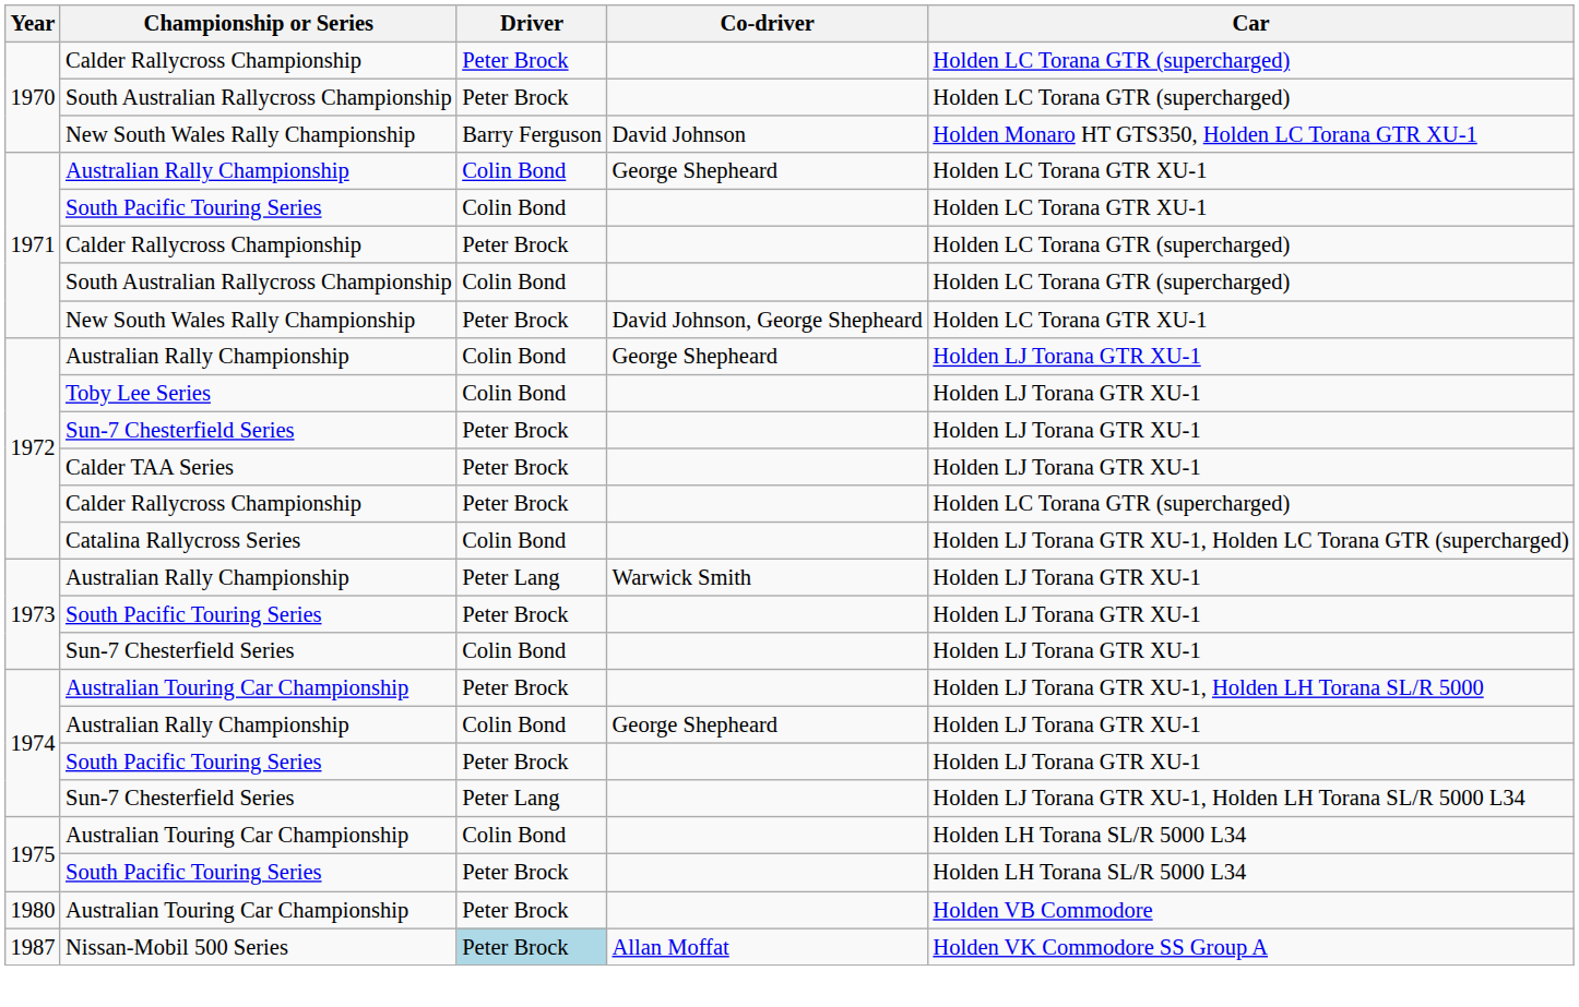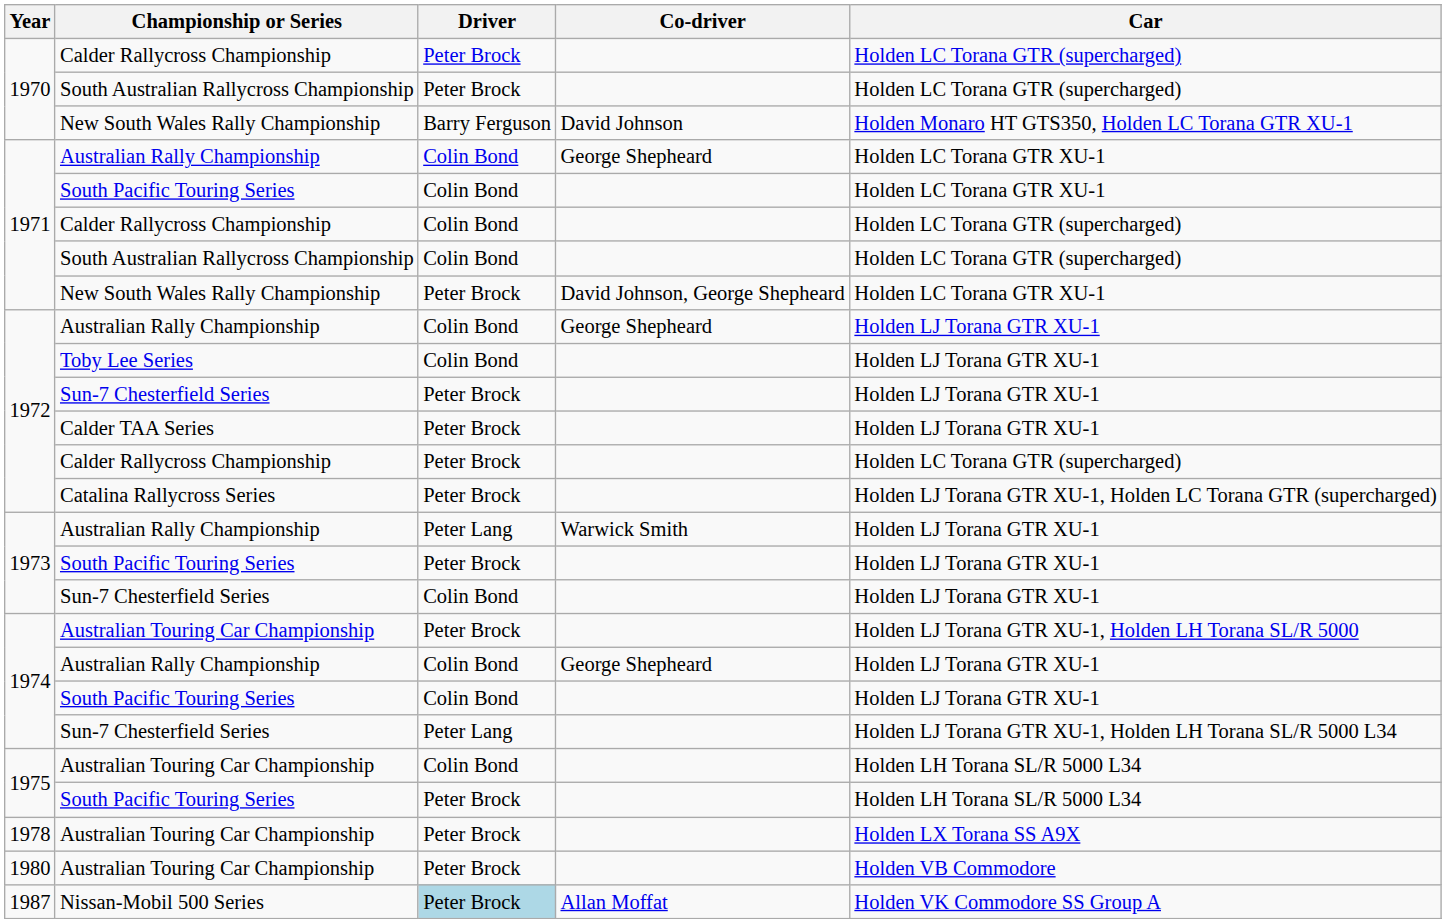 <table class="wikitable" style="font-size: 95%;">
 <tr>
 <th>Year</th>
 <th>Championship or Series</th>
 <th>Driver</th>
 <th>Co-driver</th>
 <th>Car</th>
 </tr>
 <tr>
 <td rowspan=3>1970</td>
 <td>Calder Rallycross Championship</td>
 <td><a href='#'>Peter Brock</a></td>
 <td></td>
 <td><a href='#'>Holden LC Torana GTR (supercharged)</a></td>
 </tr>
 <tr>
 <td>South Australian Rallycross Championship</td>
 <td>Peter Brock</td>
 <td></td>
 <td>Holden LC Torana GTR (supercharged)</td>
 </tr>
 <tr>
 <td>New South Wales Rally Championship</td>
 <td>Barry Ferguson</td>
 <td>David Johnson</td>
 <td><a href='#'>Holden Monaro</a> HT GTS350, <a href='#'>Holden LC Torana GTR XU-1</a></td>
 </tr>
 <tr>
 <td rowspan=5>1971</td>
 <td><a href='#'>Australian Rally Championship</a></td>
 <td><a href='#'>Colin Bond</a></td>
 <td>George Shepheard</td>
 <td>Holden LC Torana GTR XU-1</td>
 </tr>
 <tr>
 <td><a href='#'>South Pacific Touring Series</a></td>
 <td>Colin Bond</td>
 <td></td>
 <td>Holden LC Torana GTR XU-1</td>
 </tr>
 <tr>
 <td>Calder Rallycross Championship</td>
-<td>Peter Brock</td>
+<td>Colin Bond</td>
 <td></td>
 <td>Holden LC Torana GTR (supercharged)</td>
 </tr>
 <tr>
 <td>South Australian Rallycross Championship</td>
 <td>Colin Bond</td>
 <td></td>
 <td>Holden LC Torana GTR (supercharged)</td>
 </tr>
 <tr>
 <td>New South Wales Rally Championship</td>
 <td>Peter Brock</td>
 <td>David Johnson, George Shepheard</td>
 <td>Holden LC Torana GTR XU-1</td>
 </tr>
 <tr>
 <td rowspan=6>1972</td>
 <td>Australian Rally Championship</td>
 <td>Colin Bond</td>
 <td>George Shepheard</td>
 <td><a href='#'>Holden LJ Torana GTR XU-1</a></td>
 </tr>
 <tr>
 <td><a href='#'>Toby Lee Series</a></td>
 <td>Colin Bond</td>
 <td></td>
 <td>Holden LJ Torana GTR XU-1</td>
 </tr>
 <tr>
 <td><a href='#'>Sun-7 Chesterfield Series</a></td>
 <td>Peter Brock</td>
 <td></td>
 <td>Holden LJ Torana GTR XU-1</td>
 </tr>
 <tr>
 <td>Calder TAA Series</td>
 <td>Peter Brock</td>
 <td></td>
 <td>Holden LJ Torana GTR XU-1</td>
 </tr>
 <tr>
 <td>Calder Rallycross Championship</td>
 <td>Peter Brock</td>
 <td></td>
 <td>Holden LC Torana GTR (supercharged)</td>
 </tr>
 <tr>
 <td>Catalina Rallycross Series</td>
-<td>Colin Bond</td>
+<td>Peter Brock</td>
 <td></td>
 <td>Holden LJ Torana GTR XU-1, Holden LC Torana GTR (supercharged)</td>
 </tr>
 <tr>
 <td rowspan=3>1973</td>
 <td>Australian Rally Championship</td>
 <td>Peter Lang</td>
 <td>Warwick Smith</td>
 <td>Holden LJ Torana GTR XU-1</td>
 </tr>
 <tr>
 <td><a href='#'>South Pacific Touring Series</a></td>
 <td>Peter Brock</td>
 <td></td>
 <td>Holden LJ Torana GTR XU-1</td>
 </tr>
 <tr>
 <td>Sun-7 Chesterfield Series</td>
 <td>Colin Bond</td>
 <td></td>
 <td>Holden LJ Torana GTR XU-1</td>
 </tr>
 <tr>
 <td rowspan=4>1974</td>
 <td><a href='#'>Australian Touring Car Championship</a></td>
 <td>Peter Brock</td>
 <td></td>
 <td>Holden LJ Torana GTR XU-1, <a href='#'>Holden LH Torana SL/R 5000</a></td>
 </tr>
 <tr>
 <td>Australian Rally Championship</td>
 <td>Colin Bond</td>
 <td>George Shepheard</td>
 <td>Holden LJ Torana GTR XU-1</td>
 </tr>
 <tr>
 <td><a href='#'>South Pacific Touring Series</a></td>
-<td>Peter Brock</td>
+<td>Colin Bond</td>
 <td></td>
 <td>Holden LJ Torana GTR XU-1</td>
 </tr>
 <tr>
 <td>Sun-7 Chesterfield Series</td>
 <td>Peter Lang</td>
 <td></td>
 <td>Holden LJ Torana GTR XU-1, Holden LH Torana SL/R 5000 L34</td>
 </tr>
 <tr>
 <td rowspan=2>1975</td>
 <td>Australian Touring Car Championship</td>
 <td>Colin Bond</td>
 <td></td>
 <td>Holden LH Torana SL/R 5000 L34</td>
 </tr>
 <tr>
 <td><a href='#'>South Pacific Touring Series</a></td>
 <td>Peter Brock</td>
 <td></td>
 <td>Holden LH Torana SL/R 5000 L34</td>
 </tr>
 <tr>
+<td rowspan=1>1978</td>
+<td>Australian Touring Car Championship</td>
+<td>Peter Brock</td>
+<td></td>
+<td><a href='#'>Holden LX Torana SS A9X</a></td>
+</tr>
+<tr>
 <td rowspan=1>1980</td>
 <td>Australian Touring Car Championship</td>
 <td>Peter Brock</td>
 <td></td>
 <td><a href='#'>Holden VB Commodore</a></td>
 </tr>
 <tr>
 <td rowspan=1>1987</td>
 <td>Nissan-Mobil 500 Series</td>
 <td style="background: lightblue;">Peter Brock</td>
 <td><a href='#'>Allan Moffat</a></td>
 <td><a href='#'>Holden VK Commodore SS Group A</a></td>
 </tr>
 <tr>
 </tr>
 </table>
